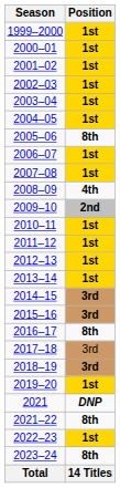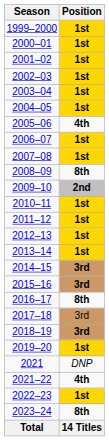 <table class="wikitable" style="text-align: center;">
 <tr>
 <th>Season</th>
 <th>Position</th>
 </tr>
 <tr>
 <td><a href='#'>1999–2000</a></td>
 <td style="background:Gold"><strong>1st</strong></td>
 </tr>
 <tr>
 <td><a href='#'>2000–01</a></td>
 <td style="background:Gold"><strong>1st</strong></td>
 </tr>
 <tr>
 <td><a href='#'>2001–02</a></td>
 <td style="background:Gold"><strong>1st</strong></td>
 </tr>
 <tr>
 <td><a href='#'>2002–03</a></td>
 <td style="background:Gold"><strong>1st</strong></td>
 </tr>
 <tr>
 <td><a href='#'>2003–04</a></td>
 <td style="background:Gold"><strong>1st</strong></td>
 </tr>
 <tr>
 <td><a href='#'>2004–05</a></td>
 <td style="background:Gold"><strong>1st</strong></td>
 </tr>
 <tr>
 <td><a href='#'>2005–06</a></td>
-<td><strong>8th</strong></td>
+<td><strong>4th</strong></td>
 </tr>
 <tr>
 <td><a href='#'>2006–07</a></td>
 <td style="background:Gold"><strong>1st</strong></td>
 </tr>
 <tr>
 <td><a href='#'>2007–08</a></td>
 <td style="background:Gold"><strong>1st</strong></td>
 </tr>
 <tr>
 <td><a href='#'>2008–09</a></td>
-<td><strong>4th</strong></td>
+<td><strong>8th</strong></td>
 </tr>
 <tr>
 <td><a href='#'>2009–10</a></td>
 <td style="background:Silver"><strong>2nd</strong></td>
 </tr>
 <tr>
 <td><a href='#'>2010–11</a></td>
 <td style="background:Gold"><strong>1st</strong></td>
 </tr>
 <tr>
 <td><a href='#'>2011–12</a></td>
 <td style="background:Gold"><strong>1st</strong></td>
 </tr>
 <tr>
 <td><a href='#'>2012–13</a></td>
 <td style="background:Gold"><strong>1st</strong></td>
 </tr>
 <tr>
 <td><a href='#'>2013–14</a></td>
 <td style="background:Gold"><strong>1st</strong></td>
 </tr>
 <tr>
 <td><a href='#'>2014–15</a></td>
 <td style="background:#c96;"><strong>3rd</strong></td>
 </tr>
 <tr>
 <td><a href='#'>2015–16</a></td>
 <td style="background:#c96;"><strong>3rd</strong></td>
 </tr>
 <tr>
 <td><a href='#'>2016–17</a></td>
 <td><strong>8th</strong></td>
 </tr>
 <tr>
 <td><a href='#'>2017–18</a></td>
 <td style="background:#c96;">3rd</td>
 </tr>
 <tr>
 <td><a href='#'>2018–19</a></td>
 <td style="background:#c96;"><strong>3rd</strong></td>
 </tr>
 <tr>
 <td><a href='#'>2019–20</a></td>
 <td style="background:Gold"><strong>1st</strong></td>
 </tr>
 <tr>
 <td><a href='#'>2021</a></td>
-<td><strong><em>DNP</em></strong></td>
+<td><em>DNP</em></td>
 </tr>
 <tr>
 <td><a href='#'>2021–22</a></td>
-<td><strong>8th</strong></td>
+<td><strong>4th</strong></td>
 </tr>
 <tr>
 <td><a href='#'>2022–23</a></td>
 <td style="background:Gold"><strong>1st</strong></td>
 </tr>
 <tr>
 <td><a href='#'>2023–24</a></td>
 <td><strong>8th</strong></td>
 </tr>
 <tr>
 <th>Total</th>
 <th>14 Titles</th>
 </tr>
 </table>
